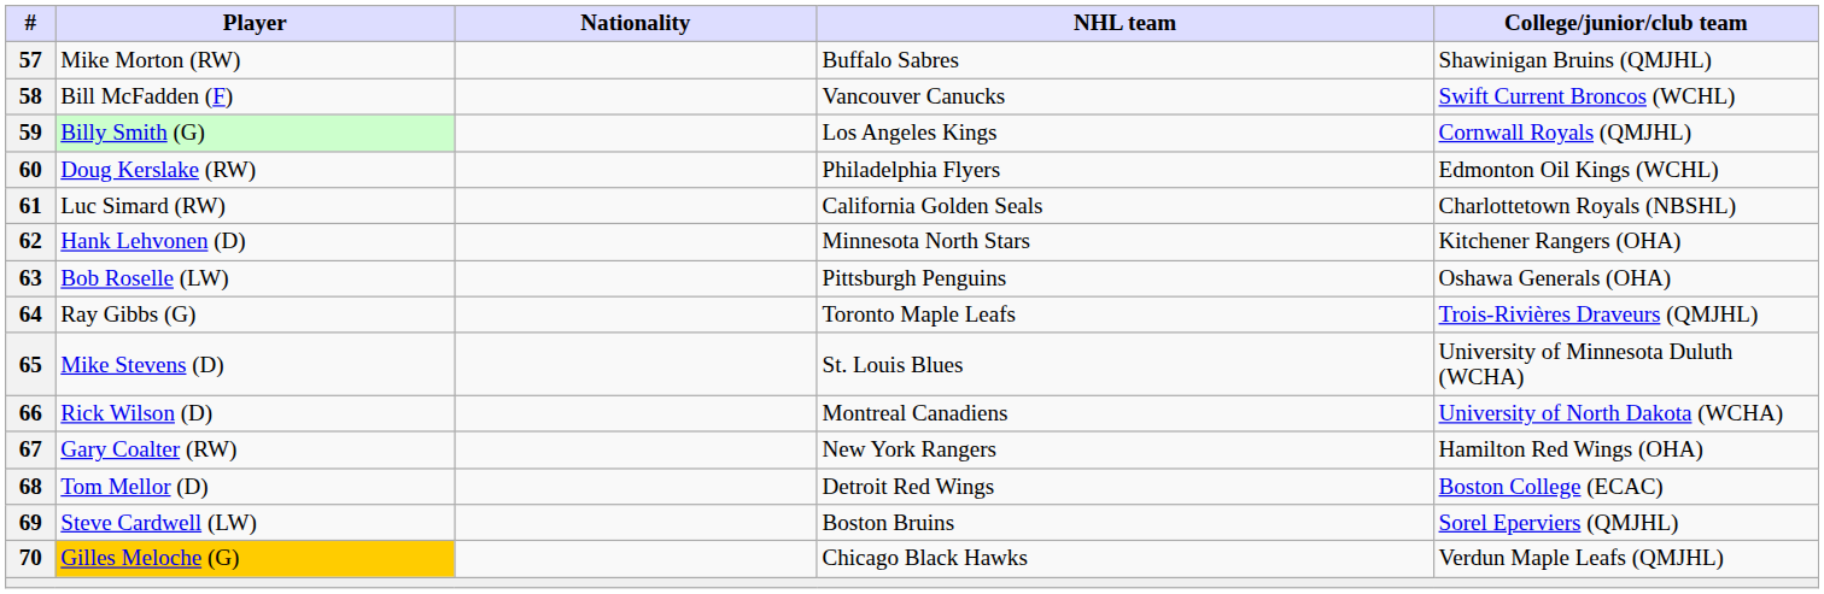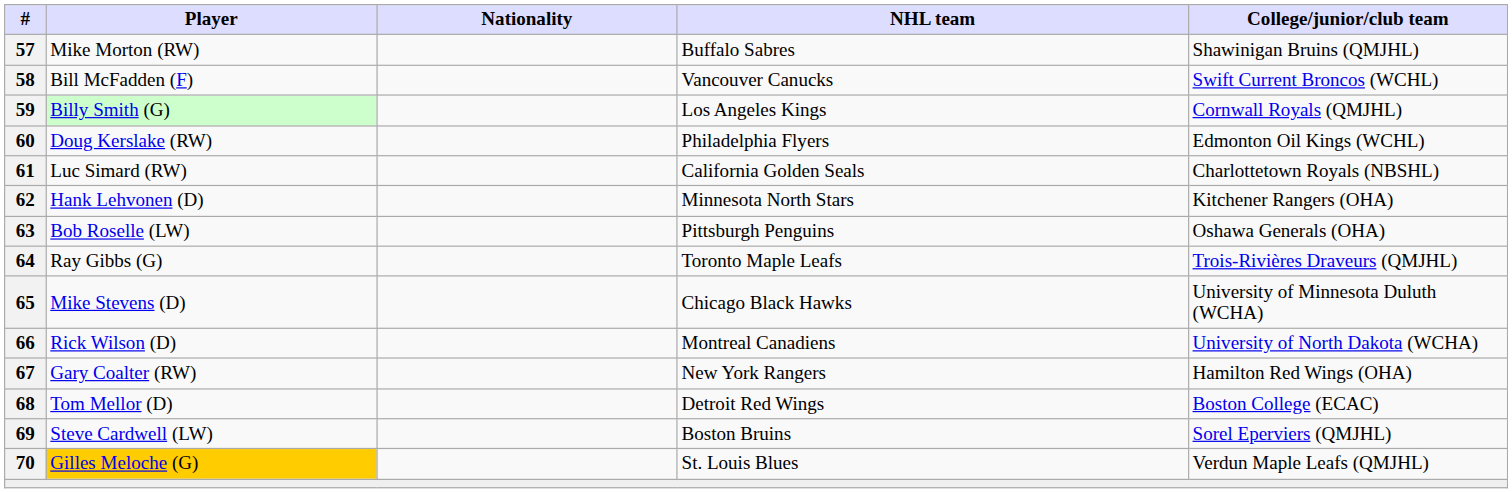 <table class="wikitable" style="width: 100%">
 <tr>
 <th style="background:#ddf; width:2.75%;">#</th>
 <th style="background:#ddf; width:22.0%;">Player</th>
 <th style="background:#ddf; width:20.0%;">Nationality</th>
 <th style="background:#ddf; width:34.0%;">NHL team</th>
 <th style="background:#ddf; width:100.0%;">College/junior/club team</th>
 </tr>
 <tr>
 <th>57</th>
 <td>Mike Morton (RW)</td>
 <td></td>
 <td>Buffalo Sabres</td>
 <td>Shawinigan Bruins (QMJHL)</td>
 </tr>
 <tr>
 <th>58</th>
 <td>Bill McFadden (<a href='#'>F</a>)</td>
 <td></td>
 <td>Vancouver Canucks</td>
 <td><a href='#'>Swift Current Broncos</a> (WCHL)</td>
 </tr>
 <tr>
 <th>59</th>
 <td bgcolor="#CCFFCC"><a href='#'>Billy Smith</a> (G)</td>
 <td></td>
 <td>Los Angeles Kings</td>
 <td><a href='#'>Cornwall Royals</a> (QMJHL)</td>
 </tr>
 <tr>
 <th>60</th>
 <td><a href='#'>Doug Kerslake</a> (RW)</td>
 <td></td>
 <td>Philadelphia Flyers</td>
 <td>Edmonton Oil Kings (WCHL)</td>
 </tr>
 <tr>
 <th>61</th>
 <td>Luc Simard (RW)</td>
 <td></td>
 <td>California Golden Seals</td>
 <td>Charlottetown Royals (NBSHL)</td>
 </tr>
 <tr>
 <th>62</th>
 <td><a href='#'>Hank Lehvonen</a> (D)</td>
 <td></td>
 <td>Minnesota North Stars</td>
 <td>Kitchener Rangers (OHA)</td>
 </tr>
 <tr>
 <th>63</th>
 <td><a href='#'>Bob Roselle</a> (LW)</td>
 <td></td>
 <td>Pittsburgh Penguins</td>
 <td>Oshawa Generals (OHA)</td>
 </tr>
 <tr>
 <th>64</th>
 <td>Ray Gibbs (G)</td>
 <td></td>
 <td>Toronto Maple Leafs</td>
 <td><a href='#'>Trois-Rivières Draveurs</a> (QMJHL)</td>
 </tr>
 <tr>
 <th>65</th>
 <td><a href='#'>Mike Stevens</a> (D)</td>
 <td></td>
-<td>St. Louis Blues</td>
+<td>Chicago Black Hawks</td>
 <td>University of Minnesota Duluth (WCHA)</td>
 </tr>
 <tr>
 <th>66</th>
 <td><a href='#'>Rick Wilson</a> (D)</td>
 <td></td>
 <td>Montreal Canadiens</td>
 <td><a href='#'>University of North Dakota</a> (WCHA)</td>
 </tr>
 <tr>
 <th>67</th>
 <td><a href='#'>Gary Coalter</a> (RW)</td>
 <td></td>
 <td>New York Rangers</td>
 <td>Hamilton Red Wings (OHA)</td>
 </tr>
 <tr>
 <th>68</th>
 <td><a href='#'>Tom Mellor</a> (D)</td>
 <td></td>
 <td>Detroit Red Wings</td>
 <td><a href='#'>Boston College</a> (ECAC)</td>
 </tr>
 <tr>
 <th>69</th>
 <td><a href='#'>Steve Cardwell</a> (LW)</td>
 <td></td>
 <td>Boston Bruins</td>
 <td><a href='#'>Sorel Eperviers</a> (QMJHL)</td>
 </tr>
 <tr>
 <th>70</th>
 <td bgcolor="#FFCC00"><a href='#'>Gilles Meloche</a> (G)</td>
 <td></td>
-<td>Chicago Black Hawks</td>
+<td>St. Louis Blues</td>
 <td>Verdun Maple Leafs (QMJHL)</td>
 </tr>
 <tr>
 <td align=center colspan="6" bgcolor="#efefef"></td>
 </tr>
 </table>
